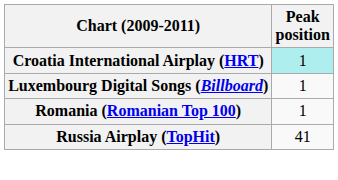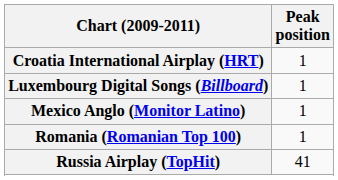 <table class="wikitable plainrowheaders sortable" style="text-align:center">
 <tr>
 <th scope="col">Chart (2009-2011)</th>
 <th scope="col">Peak<br>position</th>
 </tr>
 <tr>
 </tr>
 <tr>
 </tr>
 <tr>
 </tr>
 <tr>
 </tr>
 <tr>
 </tr>
 <tr>
 </tr>
 <tr>
 <th scope="row">Croatia International Airplay (<a href='#'>HRT</a>)</th>
-<td align="center" style="background: paleturquoise;">1</td>
+<td align="center">1</td>
 </tr>
 <tr>
 </tr>
 <tr>
 </tr>
 <tr>
 </tr>
 <tr>
 </tr>
 <tr>
 </tr>
 <tr>
 </tr>
 <tr>
 </tr>
 <tr>
 </tr>
 <tr>
 </tr>
 <tr>
 </tr>
 <tr>
 </tr>
 <tr>
 </tr>
 <tr>
 <th scope="row">Luxembourg Digital Songs (<em><a href='#'>Billboard</a></em>)</th>
+<td style="text-align:center;">1</td>
+</tr>
+<tr>
+<th scope="row">Mexico Anglo (<a href='#'>Monitor Latino</a>)</th>
 <td style="text-align:center;">1</td>
 </tr>
 <tr>
 </tr>
 <tr>
 </tr>
 <tr>
 </tr>
 <tr>
 </tr>
 <tr>
 </tr>
 <tr>
 </tr>
 <tr>
 <th scope="row">Romania (<a href='#'>Romanian Top 100</a>)</th>
 <td style="text-align:center;">1</td>
 </tr>
 <tr>
 </tr>
 <tr>
 <th scope="row">Russia Airplay (<a href='#'>TopHit</a>)</th>
 <td style="text-align:center;">41</td>
 </tr>
 <tr>
 </tr>
 <tr>
 </tr>
 <tr>
 </tr>
 <tr>
 </tr>
 <tr>
 </tr>
 <tr>
 </tr>
 <tr>
 </tr>
 <tr>
 </tr>
 <tr>
 </tr>
 <tr>
 </tr>
 <tr>
 </tr>
 <tr>
 </tr>
 <tr>
 </tr>
 <tr>
 </tr>
 <tr>
 </tr>
 </table>
